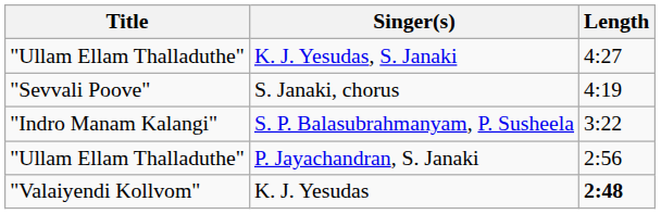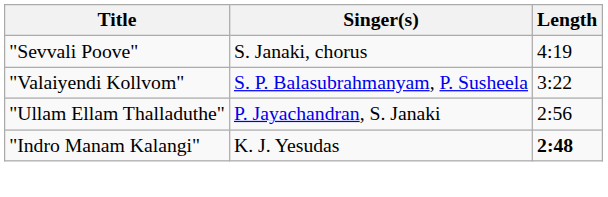 <table class="wikitable">
 <tr>
 <th>Title</th>
 <th>Singer(s)</th>
 <th>Length</th>
 </tr>
 <tr>
-<td>"Ullam Ellam Thalladuthe"</td>
-<td><a href='#'>K. J. Yesudas</a>, <a href='#'>S. Janaki</a></td>
-<td>4:27</td>
-</tr>
-<tr>
 <td>"Sevvali Poove"</td>
 <td>S. Janaki, chorus</td>
 <td>4:19</td>
 </tr>
 <tr>
-<td>"Indro Manam Kalangi"</td>
+<td>"Valaiyendi Kollvom"</td>
 <td><a href='#'>S. P. Balasubrahmanyam</a>, <a href='#'>P. Susheela</a></td>
 <td>3:22</td>
 </tr>
 <tr>
 <td>"Ullam Ellam Thalladuthe"</td>
 <td><a href='#'>P. Jayachandran</a>, S. Janaki</td>
 <td>2:56</td>
 </tr>
 <tr>
-<td>"Valaiyendi Kollvom"</td>
+<td>"Indro Manam Kalangi"</td>
 <td>K. J. Yesudas</td>
 <td><strong>2:48</strong></td>
 </tr>
 </table>
